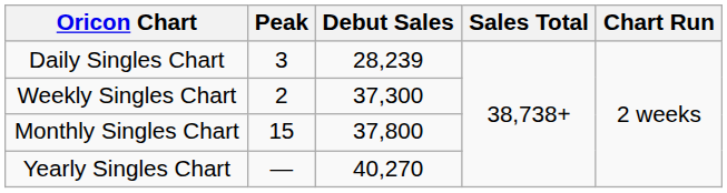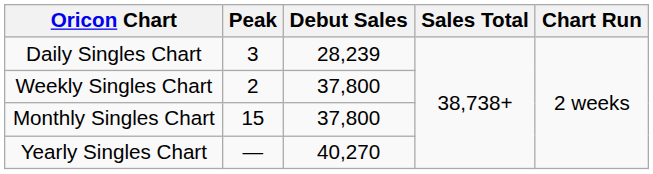 <table class="wikitable" style="width:500px;">
 <tr>
 <th style="text-align:center;"><a href='#'>Oricon</a> Chart</th>
 <th style="text-align:center;">Peak</th>
 <th style="text-align:center;">Debut Sales</th>
 <th style="text-align:center;">Sales Total</th>
 <th style="text-align:center;">Chart Run</th>
 </tr>
 <tr>
 <td align="center">Daily Singles Chart</td>
 <td style="text-align:center;">3</td>
 <td style="text-align:center;" rowspan="1">28,239</td>
 <td style="text-align:center;" rowspan="4">38,738+</td>
 <td style="text-align:center;" rowspan="4">2 weeks</td>
 </tr>
 <tr>
 <td align="center">Weekly Singles Chart</td>
 <td style="text-align:center;">2</td>
-<td style="text-align:center;" rowspan="1">37,300</td>
+<td style="text-align:center;" rowspan="1">37,800</td>
 </tr>
 <tr>
 <td align="center">Monthly Singles Chart</td>
 <td style="text-align:center;">15</td>
 <td style="text-align:center;" rowspan="1">37,800</td>
 </tr>
 <tr>
 <td align="center">Yearly Singles Chart</td>
 <td style="text-align:center;">—</td>
 <td style="text-align:center;" rowspan="1">40,270</td>
 </tr>
 </table>
